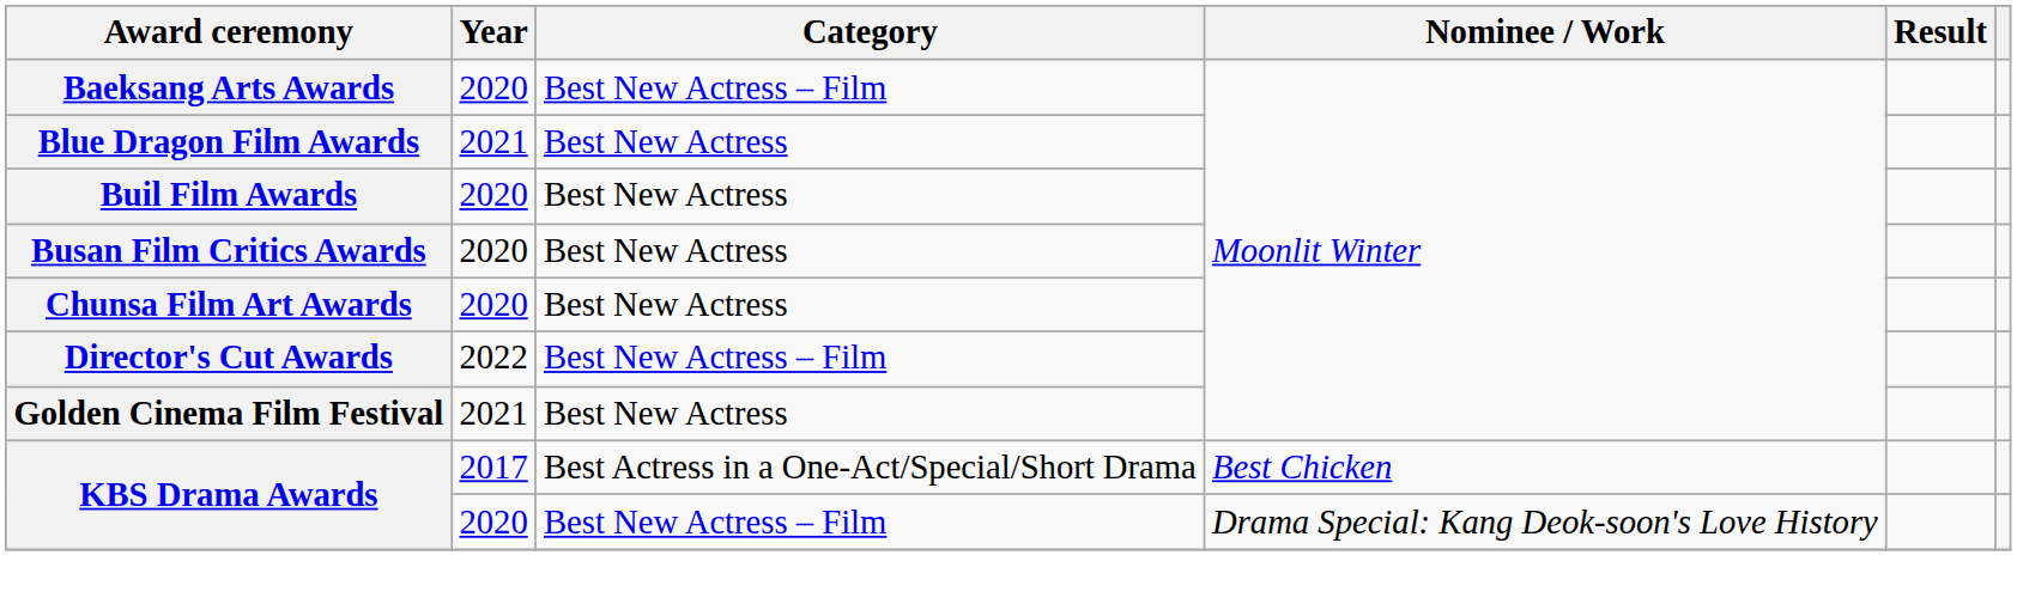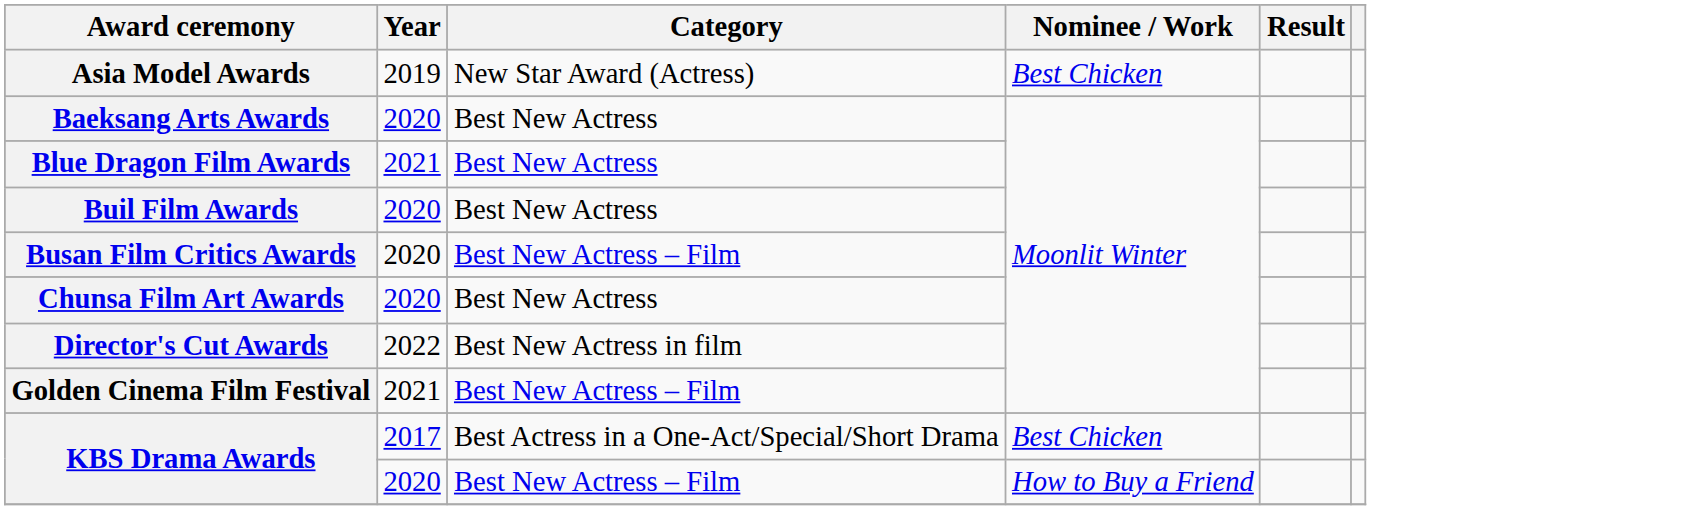 <table class="wikitable plainrowheaders">
 <tr>
 <th scope="col">Award ceremony</th>
 <th scope="col">Year</th>
 <th scope="col">Category</th>
 <th scope="col">Nominee / Work</th>
 <th scope="col">Result</th>
 <th scope="col" class="unsortable"></th>
 </tr>
 <tr>
+<th scope="row" rowspan="1">Asia Model Awards</th>
+<td style="text-align:center">2019</td>
+<td rowspan="1">New Star Award (Actress)</td>
+<td rowspan="1"><em><a href='#'>Best Chicken</a></em></td>
+<td></td>
+<td style="text-align:center"></td>
+</tr>
+<tr>
 <th scope="row" rowspan="1"><a href='#'>Baeksang Arts Awards</a></th>
 <td style="text-align:center"><a href='#'>2020</a></td>
-<td rowspan="1"><a href='#'>Best New Actress – Film</a></td>
+<td rowspan="1">Best New Actress</td>
 <td rowspan="7"><em><a href='#'>Moonlit Winter</a></em></td>
 <td></td>
 <td style="text-align:center"></td>
 </tr>
 <tr>
 <th scope="row" rowspan="1"><a href='#'>Blue Dragon Film Awards</a></th>
 <td style="text-align:center"><a href='#'>2021</a></td>
 <td rowspan="1"><a href='#'>Best New Actress</a></td>
 <td></td>
 <td style="text-align:center"></td>
 </tr>
 <tr>
 <th scope="row" rowspan="1"><a href='#'>Buil Film Awards</a></th>
 <td style="text-align:center"><a href='#'>2020</a></td>
 <td rowspan="1">Best New Actress</td>
 <td></td>
 <td style="text-align:center"></td>
 </tr>
 <tr>
 <th scope="row" rowspan="1"><a href='#'>Busan Film Critics Awards</a></th>
 <td style="text-align:center">2020</td>
-<td rowspan="1">Best New Actress</td>
+<td rowspan="1"><a href='#'>Best New Actress – Film</a></td>
 <td></td>
 <td style="text-align:center"></td>
 </tr>
 <tr>
 <th scope="row" rowspan="1"><a href='#'>Chunsa Film Art Awards</a></th>
 <td style="text-align:center"><a href='#'>2020</a></td>
 <td rowspan="1">Best New Actress</td>
 <td></td>
 <td style="text-align:center"></td>
 </tr>
 <tr>
 <th scope="row" rowspan="1"><a href='#'>Director's Cut Awards</a></th>
 <td style="text-align:center" rowspan="1">2022</td>
-<td rowspan="1"><a href='#'>Best New Actress – Film</a></td>
+<td>Best New Actress in film</td>
 <td></td>
 <td style="text-align:center"></td>
 </tr>
 <tr>
 <th scope="row" rowspan="1">Golden Cinema Film Festival</th>
 <td style="text-align:center">2021</td>
-<td rowspan="1">Best New Actress</td>
+<td rowspan="1"><a href='#'>Best New Actress – Film</a></td>
 <td></td>
 <td style="text-align:center"></td>
 </tr>
 <tr>
 <th scope="row" rowspan="2"><a href='#'>KBS Drama Awards</a></th>
 <td style="text-align:center"><a href='#'>2017</a></td>
 <td rowspan="1">Best Actress in a One-Act/Special/Short Drama</td>
 <td rowspan="1"><em><a href='#'>Best Chicken</a></em></td>
 <td></td>
 <td style="text-align:center"></td>
 </tr>
 <tr>
 <td style="text-align:center"><a href='#'>2020</a></td>
 <td rowspan="1"><a href='#'>Best New Actress – Film</a></td>
-<td><em>Drama Special: Kang Deok-soon's Love History</em></td>
+<td><em><a href='#'>How to Buy a Friend</a></em></td>
 <td></td>
 <td style="text-align:center"></td>
 </tr>
 <tr>
 </tr>
 </table>
